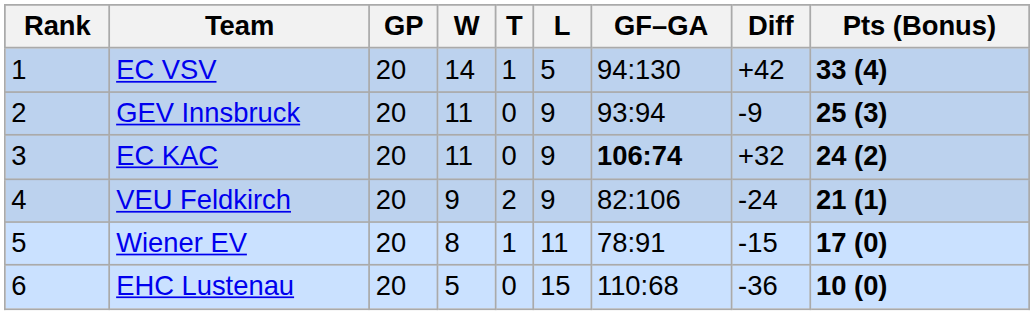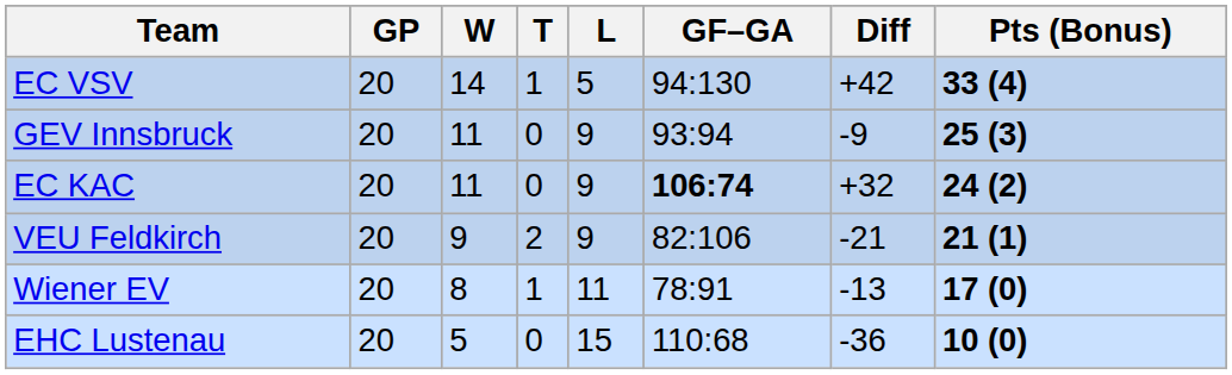 <table class="wikitable" width="600px">
 <tr style="background-color:#c0c0c0;">
-<th>Rank</th>
 <th>Team</th>
 <th>GP</th>
 <th>W</th>
 <th>T</th>
 <th>L</th>
 <th>GF–GA</th>
 <th>Diff</th>
 <th>Pts (Bonus)</th>
 </tr>
 <tr bgcolor="#BCD2EE">
-<td>1</td>
 <td><a href='#'>EC VSV</a></td>
 <td>20</td>
 <td>14</td>
 <td>1</td>
 <td>5</td>
 <td>94:130</td>
 <td>+42</td>
 <td><strong>33 (4)</strong></td>
 </tr>
 <tr bgcolor="#BCD2EE">
-<td>2</td>
 <td><a href='#'>GEV Innsbruck</a></td>
 <td>20</td>
 <td>11</td>
 <td>0</td>
 <td>9</td>
 <td>93:94</td>
 <td>-9</td>
 <td><strong>25 (3)</strong></td>
 </tr>
 <tr bgcolor="#BCD2EE">
-<td>3</td>
 <td><a href='#'>EC KAC</a></td>
 <td>20</td>
 <td>11</td>
 <td>0</td>
 <td>9</td>
 <td><strong>106:74</strong></td>
 <td>+32</td>
 <td><strong>24 (2)</strong></td>
 </tr>
 <tr bgcolor="#BCD2EE">
-<td>4</td>
 <td><a href='#'>VEU Feldkirch</a></td>
 <td>20</td>
 <td>9</td>
 <td>2</td>
 <td>9</td>
 <td>82:106</td>
-<td>-24</td>
+<td>-21</td>
 <td><strong>21 (1)</strong></td>
 </tr>
 <tr bgcolor="#CAE1FF">
-<td>5</td>
 <td><a href='#'>Wiener EV</a></td>
 <td>20</td>
 <td>8</td>
 <td>1</td>
 <td>11</td>
 <td>78:91</td>
-<td>-15</td>
+<td>-13</td>
 <td><strong>17 (0)</strong></td>
 </tr>
 <tr bgcolor="#CAE1FF">
-<td>6</td>
 <td><a href='#'>EHC Lustenau</a></td>
 <td>20</td>
 <td>5</td>
 <td>0</td>
 <td>15</td>
 <td>110:68</td>
 <td>-36</td>
 <td><strong>10 (0)</strong></td>
 </tr>
 </table>
